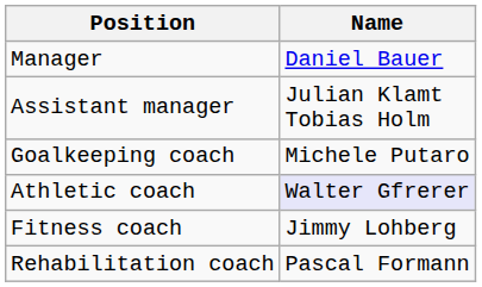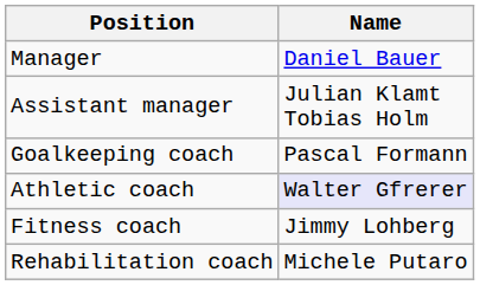 <table class="wikitable" style="text-align:center">
 <tr>
 <th>Position</th>
 <th>Name</th>
 </tr>
 <tr>
 <td align="left">Manager</td>
 <td align="left"> <a href='#'>Daniel Bauer</a></td>
 </tr>
 <tr>
 <td align="left">Assistant manager</td>
 <td align="left"> Julian Klamt<br> Tobias Holm</td>
 </tr>
 <tr>
 <td align="left">Goalkeeping coach</td>
-<td align="left">Michele Putaro</td>
+<td align="left"> Pascal Formann</td>
 </tr>
 <tr>
 <td align="left">Athletic coach</td>
 <td align="left" style="background: lavender;">Walter Gfrerer</td>
 </tr>
 <tr>
 <td align="left">Fitness coach</td>
 <td align="left">Jimmy Lohberg</td>
 </tr>
 <tr>
 <td align="left">Rehabilitation coach</td>
-<td align="left"> Pascal Formann</td>
+<td align="left">Michele Putaro</td>
 </tr>
 </table>
